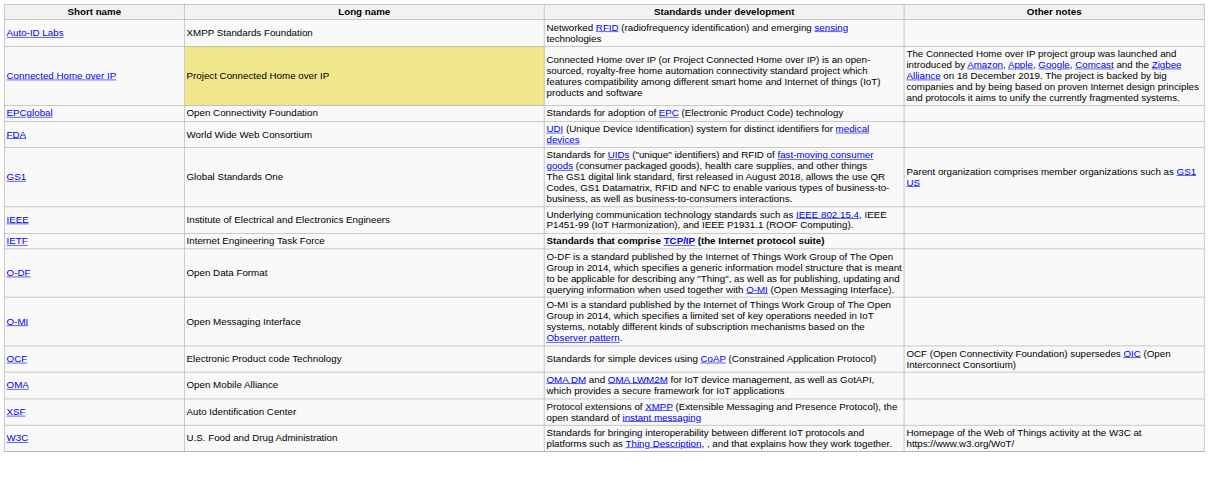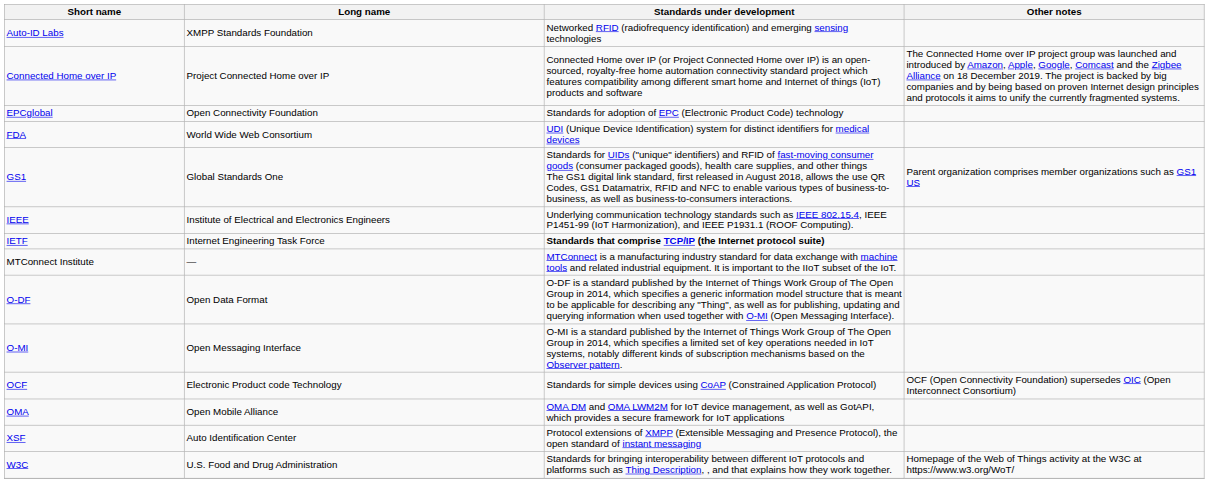 <table class="wikitable sortable" border="1">
 <tr>
 <th scope="col" style="width: 15%;">Short name </th>
 <th scope="col" style="width: 30%;">Long name</th>
 <th scope="col" style="width: 30%;">Standards under development</th>
 <th scope="col" style="width: 25%;">Other notes</th>
 </tr>
 <tr>
 <td><a href='#'>Auto-ID Labs</a></td>
 <td>XMPP Standards Foundation</td>
 <td>Networked <a href='#'>RFID</a> (radiofrequency identification) and emerging <a href='#'>sensing</a> technologies</td>
 <td></td>
 </tr>
 <tr>
 <td><a href='#'>Connected Home over IP</a></td>
-<td style="background: khaki;">Project Connected Home over IP</td>
+<td>Project Connected Home over IP</td>
 <td>Connected Home over IP (or Project Connected Home over IP) is an open-sourced, royalty-free home automation connectivity standard project which features compatibility among different smart home and Internet of things (IoT) products and software</td>
 <td>The Connected Home over IP project group was launched and introduced by <a href='#'>Amazon</a>, <a href='#'>Apple</a>, <a href='#'>Google</a>, <a href='#'>Comcast</a> and the <a href='#'>Zigbee Alliance</a> on 18 December 2019. The project is backed by big companies and by being based on proven Internet design principles and protocols it aims to unify the currently fragmented systems.</td>
 </tr>
 <tr>
 <td><a href='#'>EPCglobal</a></td>
 <td>Open Connectivity Foundation</td>
 <td>Standards for adoption of <a href='#'>EPC</a> (Electronic Product Code) technology</td>
 <td></td>
 </tr>
 <tr>
 <td><a href='#'>FDA</a></td>
 <td>World Wide Web Consortium</td>
 <td><a href='#'>UDI</a> (Unique Device Identification) system for distinct identifiers for <a href='#'>medical devices</a></td>
 <td></td>
 </tr>
 <tr>
 <td><a href='#'>GS1</a></td>
 <td>Global Standards One</td>
 <td>Standards for <a href='#'>UIDs</a> ("unique" identifiers) and RFID of <a href='#'>fast-moving consumer goods</a> (consumer packaged goods), health care supplies, and other things<br>The GS1 digital link standard, first released in August 2018, allows the use QR Codes, GS1 Datamatrix, RFID and NFC to enable various types of business-to-business, as well as business-to-consumers interactions.</td>
 <td>Parent organization comprises member organizations such as <a href='#'>GS1 US</a></td>
 </tr>
 <tr>
 <td><a href='#'>IEEE</a></td>
 <td>Institute of Electrical and Electronics Engineers</td>
 <td>Underlying communication technology standards such as <a href='#'>IEEE 802.15.4</a>, IEEE P1451-99 (IoT Harmonization), and IEEE P1931.1 (ROOF Computing).</td>
 <td></td>
 </tr>
 <tr>
 <td><a href='#'>IETF</a></td>
 <td>Internet Engineering Task Force</td>
 <td><strong>Standards that comprise <a href='#'>TCP/IP</a> (the Internet protocol suite)</strong></td>
+<td></td>
+</tr>
+<tr>
+<td>MTConnect Institute</td>
+<td>—</td>
+<td><a href='#'>MTConnect</a> is a manufacturing industry standard for data exchange with <a href='#'>machine tools</a> and related industrial equipment. It is important to the IIoT subset of the IoT.</td>
 <td></td>
 </tr>
 <tr>
 <td><a href='#'>O-DF</a></td>
 <td>Open Data Format</td>
 <td>O-DF is a standard published by the Internet of Things Work Group of The Open Group in 2014, which specifies a generic information model structure that is meant to be applicable for describing any "Thing", as well as for publishing, updating and querying information when used together with <a href='#'>O-MI</a> (Open Messaging Interface).</td>
 <td></td>
 </tr>
 <tr>
 <td><a href='#'>O-MI</a></td>
 <td>Open Messaging Interface</td>
 <td>O-MI is a standard published by the Internet of Things Work Group of The Open Group in 2014, which specifies a limited set of key operations needed in IoT systems, notably different kinds of subscription mechanisms based on the <a href='#'>Observer pattern</a>.</td>
 <td></td>
 </tr>
 <tr>
 <td><a href='#'>OCF</a></td>
 <td>Electronic Product code Technology</td>
 <td>Standards for simple devices using <a href='#'>CoAP</a> (Constrained Application Protocol)</td>
 <td>OCF (Open Connectivity Foundation) supersedes <a href='#'>OIC</a> (Open Interconnect Consortium)</td>
 </tr>
 <tr>
 <td><a href='#'>OMA</a></td>
 <td>Open Mobile Alliance</td>
 <td><a href='#'>OMA DM</a> and <a href='#'>OMA LWM2M</a> for IoT device management, as well as GotAPI, which provides a secure framework for IoT applications</td>
 <td></td>
 </tr>
 <tr>
 <td><a href='#'>XSF</a></td>
 <td>Auto Identification Center</td>
 <td>Protocol extensions of <a href='#'>XMPP</a> (Extensible Messaging and Presence Protocol), the open standard of <a href='#'>instant messaging</a></td>
 <td></td>
 </tr>
 <tr>
 <td><a href='#'>W3C</a></td>
 <td>U.S. Food and Drug Administration</td>
 <td>Standards for bringing interoperability between different IoT protocols and platforms such as <a href='#'>Thing Description</a>, ,  and  that explains how they work together.</td>
 <td>Homepage of the Web of Things activity at the W3C at https://www.w3.org/WoT/</td>
 </tr>
 <tr>
 </tr>
 </table>
